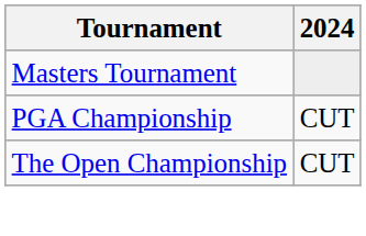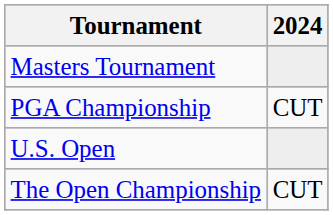 <table class="wikitable" style="font-size:95%;text-align:center;">
 <tr>
 <th>Tournament</th>
 <th>2024</th>
 </tr>
 <tr>
 <td align=left><a href='#'>Masters Tournament</a></td>
 <td style="background:#eeeeee;"></td>
 </tr>
 <tr>
 <td align=left><a href='#'>PGA Championship</a></td>
 <td>CUT</td>
 </tr>
 <tr>
+<td align=left><a href='#'>U.S. Open</a></td>
+<td style="background:#eeeeee;"></td>
+</tr>
+<tr>
 <td align=left><a href='#'>The Open Championship</a></td>
 <td>CUT</td>
 </tr>
 </table>
